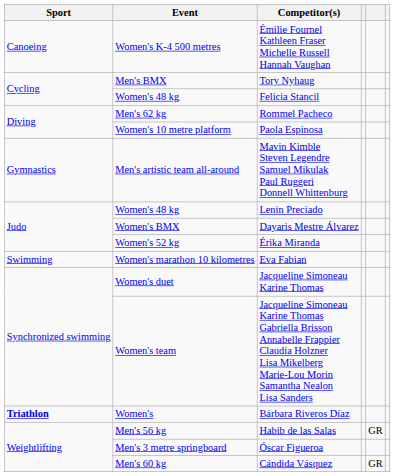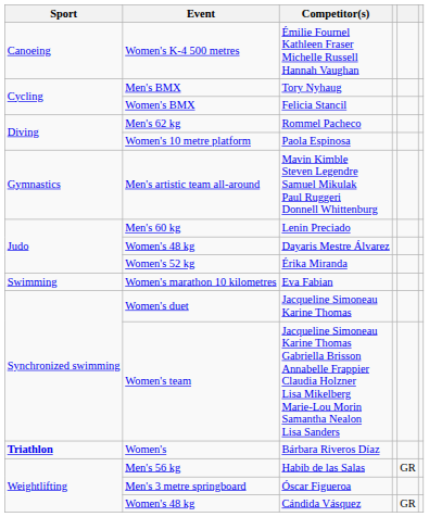 <table class="wikitable">
 <tr>
 <th>Sport</th>
 <th>Event</th>
 <th>Competitor(s)</th>
 <th></th>
 <th></th>
 <th></th>
 </tr>
 <tr>
 <td><a href='#'>Canoeing</a></td>
 <td><a href='#'>Women's K-4 500 metres</a></td>
 <td><a href='#'>Émilie Fournel</a><br><a href='#'>Kathleen Fraser</a><br><a href='#'>Michelle Russell</a><br><a href='#'>Hannah Vaughan</a></td>
 <td></td>
 <td></td>
 <td></td>
 </tr>
 <tr>
 <td rowspan="2"><a href='#'>Cycling</a></td>
 <td><a href='#'>Men's BMX</a></td>
 <td><a href='#'>Tory Nyhaug</a></td>
 <td></td>
 <td></td>
 <td></td>
 </tr>
 <tr>
-<td><a href='#'>Women's 48 kg</a></td>
+<td><a href='#'>Women's BMX</a></td>
 <td><a href='#'>Felicia Stancil</a></td>
 <td></td>
 <td></td>
 <td></td>
 </tr>
 <tr>
 <td rowspan="2"><a href='#'>Diving</a></td>
 <td><a href='#'>Men's 62 kg</a></td>
 <td><a href='#'>Rommel Pacheco</a></td>
 <td></td>
 <td></td>
 <td></td>
 </tr>
 <tr>
 <td><a href='#'>Women's 10 metre platform</a></td>
 <td><a href='#'>Paola Espinosa</a></td>
 <td></td>
 <td></td>
 <td></td>
 </tr>
 <tr>
 <td><a href='#'>Gymnastics</a></td>
 <td><a href='#'>Men's artistic team all-around</a></td>
 <td><a href='#'>Mavin Kimble</a><br><a href='#'>Steven Legendre</a><br><a href='#'>Samuel Mikulak</a><br><a href='#'>Paul Ruggeri</a><br><a href='#'>Donnell Whittenburg</a></td>
 <td></td>
 <td></td>
 <td></td>
 </tr>
 <tr>
 <td rowspan="3"><a href='#'>Judo</a></td>
-<td><a href='#'>Women's 48 kg</a></td>
+<td><a href='#'>Men's 60 kg</a></td>
 <td><a href='#'>Lenin Preciado</a></td>
 <td></td>
 <td></td>
 <td></td>
 </tr>
 <tr>
-<td><a href='#'>Women's BMX</a></td>
+<td><a href='#'>Women's 48 kg</a></td>
 <td><a href='#'>Dayaris Mestre Álvarez</a></td>
 <td></td>
 <td></td>
 <td></td>
 </tr>
 <tr>
 <td><a href='#'>Women's 52 kg</a></td>
 <td><a href='#'>Érika Miranda</a></td>
 <td></td>
 <td></td>
 <td></td>
 </tr>
 <tr>
 <td><a href='#'>Swimming</a></td>
 <td><a href='#'>Women's marathon 10 kilometres</a></td>
 <td><a href='#'>Eva Fabian</a></td>
 <td></td>
 <td></td>
 <td></td>
 </tr>
 <tr>
 <td rowspan="2"><a href='#'>Synchronized swimming</a></td>
 <td><a href='#'>Women's duet</a></td>
 <td><a href='#'>Jacqueline Simoneau</a><br><a href='#'>Karine Thomas</a></td>
 <td></td>
 <td></td>
 <td></td>
 </tr>
 <tr>
 <td><a href='#'>Women's team</a></td>
 <td><a href='#'>Jacqueline Simoneau</a><br><a href='#'>Karine Thomas</a><br><a href='#'>Gabriella Brisson</a><br><a href='#'>Annabelle Frappier</a><br><a href='#'>Claudia Holzner</a><br><a href='#'>Lisa Mikelberg</a><br><a href='#'>Marie-Lou Morin</a><br><a href='#'>Samantha Nealon</a><br><a href='#'>Lisa Sanders</a></td>
 <td></td>
 <td></td>
 <td></td>
 </tr>
 <tr>
 <td><strong><a href='#'>Triathlon</a></strong></td>
 <td><a href='#'>Women's</a></td>
 <td><a href='#'>Bárbara Riveros Díaz</a></td>
 <td></td>
 <td></td>
 <td></td>
 </tr>
 <tr>
 <td rowspan="3"><a href='#'>Weightlifting</a></td>
 <td><a href='#'>Men's 56 kg</a></td>
 <td><a href='#'>Habib de las Salas</a></td>
 <td></td>
 <td>GR</td>
 <td></td>
 </tr>
 <tr>
 <td><a href='#'>Men's 3 metre springboard</a></td>
 <td><a href='#'>Óscar Figueroa</a></td>
 <td></td>
 <td></td>
 <td></td>
 </tr>
 <tr>
-<td><a href='#'>Men's 60 kg</a></td>
+<td><a href='#'>Women's 48 kg</a></td>
 <td><a href='#'>Cándida Vásquez</a></td>
 <td></td>
 <td>GR</td>
 <td></td>
 </tr>
 </table>
